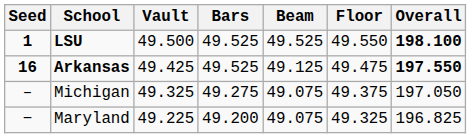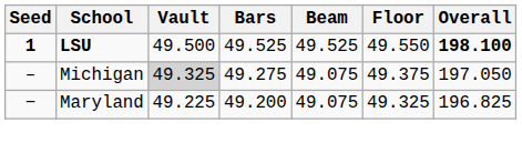 <table class="wikitable" style="white-space:nowrap; font-size:95%; text-align:center">
 <tr>
 <th>Seed</th>
 <th>School</th>
 <th>Vault</th>
 <th>Bars</th>
 <th>Beam</th>
 <th>Floor</th>
 <th>Overall</th>
 </tr>
 <tr>
 <td><strong>1</strong></td>
 <td align=left><strong>LSU</strong></td>
 <td>49.500</td>
 <td>49.525</td>
 <td>49.525</td>
 <td>49.550</td>
 <td><strong>198.100</strong></td>
 </tr>
 <tr>
-<td><strong>16</strong></td>
-<td align=left><strong>Arkansas</strong></td>
-<td>49.425</td>
-<td>49.525</td>
-<td>49.125</td>
-<td>49.475</td>
-<td><strong>197.550</strong></td>
-</tr>
-<tr>
 <td>–</td>
 <td align=left>Michigan</td>
-<td>49.325</td>
+<td style="background: lightgrey;">49.325</td>
 <td>49.275</td>
 <td>49.075</td>
 <td>49.375</td>
 <td>197.050</td>
 </tr>
 <tr>
 <td>−</td>
 <td align=left>Maryland</td>
 <td>49.225</td>
 <td>49.200</td>
 <td>49.075</td>
 <td>49.325</td>
 <td>196.825</td>
 </tr>
 </table>
